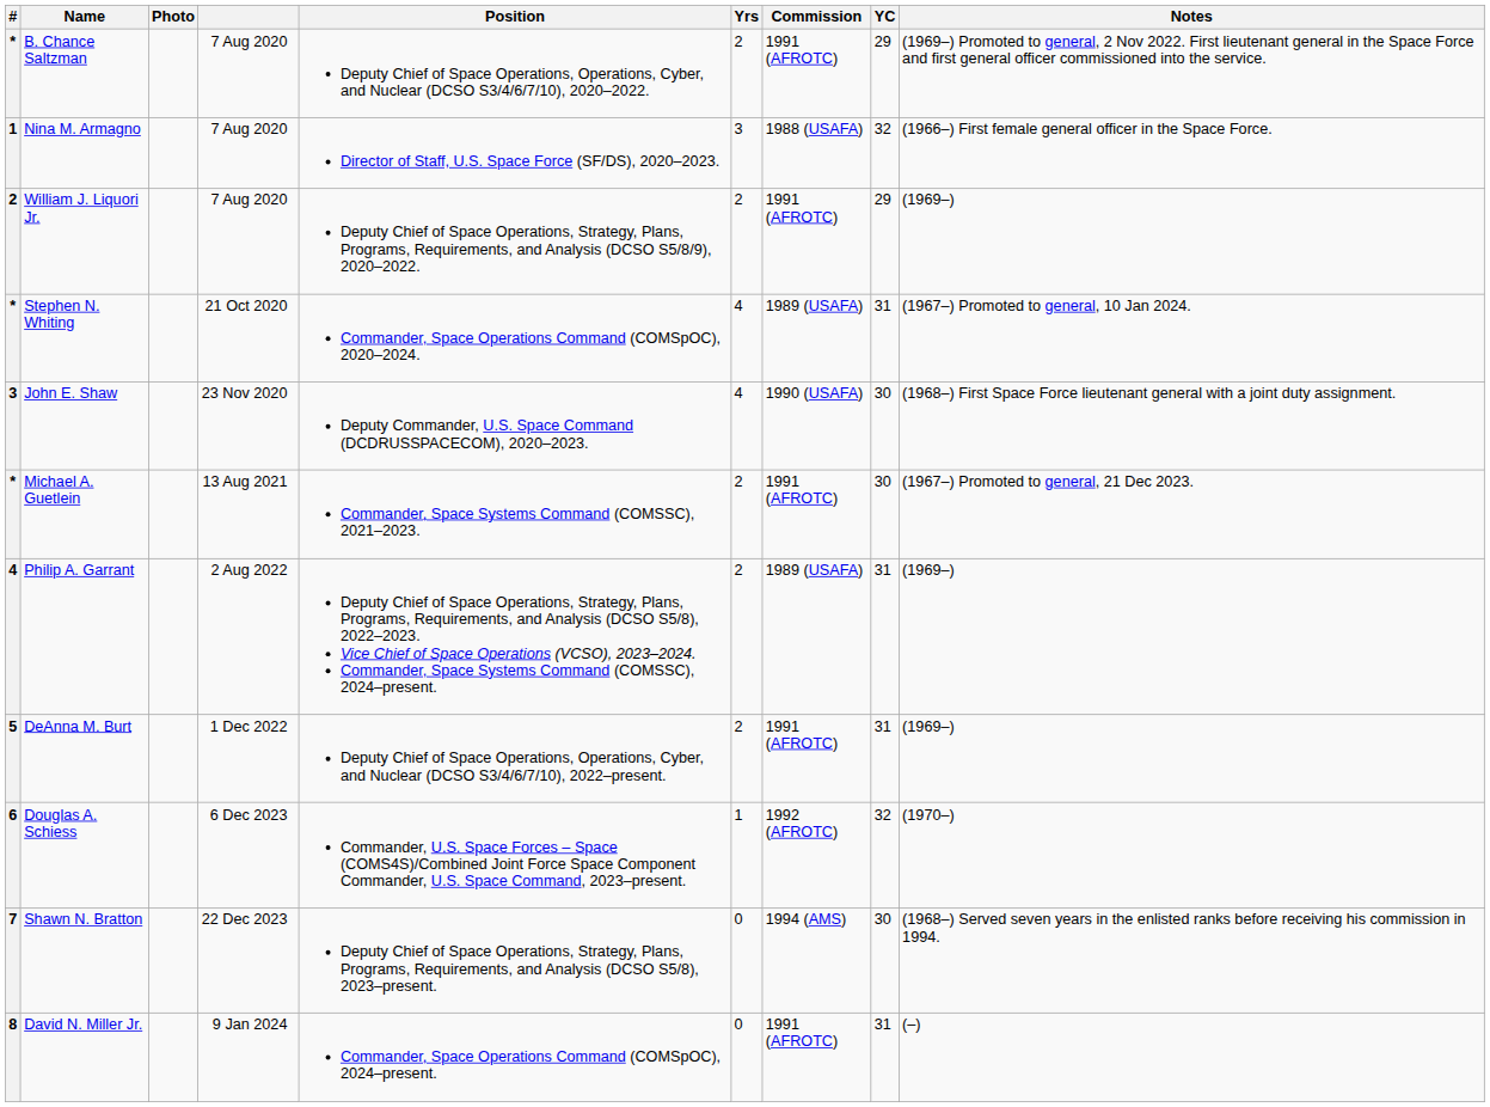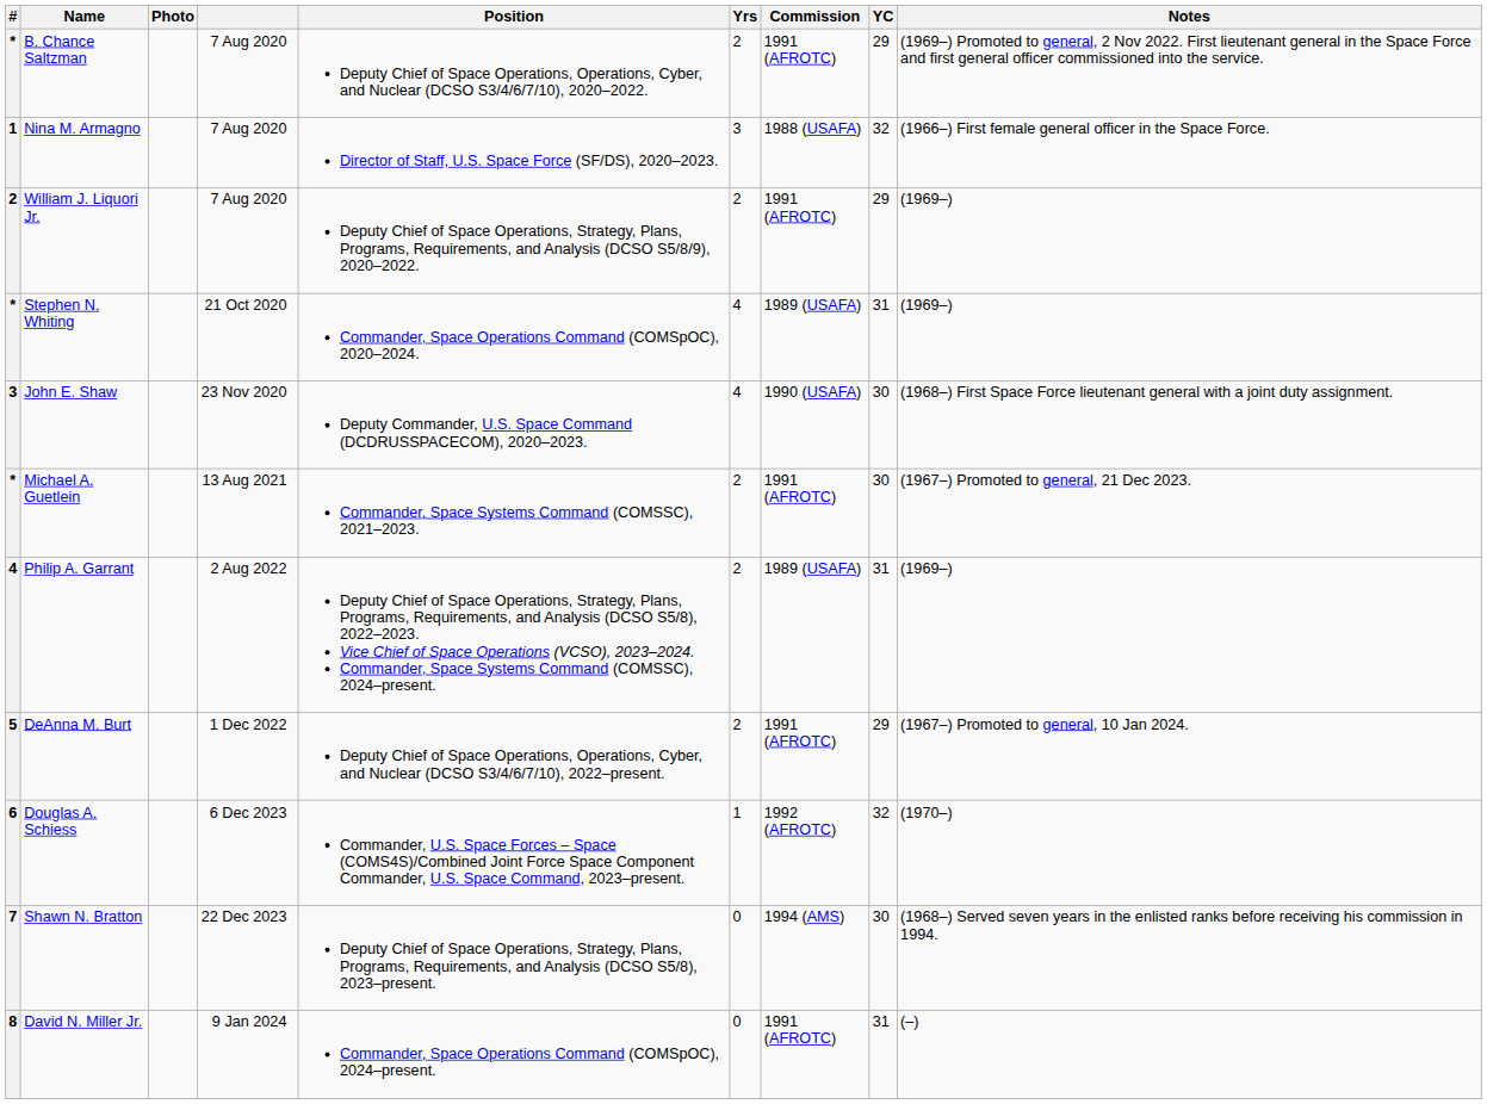 <table class="wikitable sortable plainrowheaders">
 <tr>
 <th scope="col" data-sort-type=number>#</th>
 <th scope="col" style="width: 8em;">Name</th>
 <th scope="col" class="unsortable">Photo</th>
 <th scope="col" style="min-width: 5em;" "data-sort-type=isoDate"></th>
 <th scope="col" class="unsortable" width=450px>Position</th>
 <th scope="col">Yrs</th>
 <th scope="col">Commission</th>
 <th scope="col">YC</th>
 <th scope="col" class="unsortable">Notes</th>
 </tr>
 <tr style="vertical-align: top;">
 <th scope="row">*</th>
 <td data-sort-value="saltzman"><a href='#'>B. Chance Saltzman</a></td>
 <td></td>
 <td style="text-align: right;" data-sort-value="2020-08-07-00">7 Aug 2020  </td>
 <td><br><ul><li>Deputy Chief of Space Operations, Operations, Cyber, and Nuclear (DCSO S3/4/6/7/10), 2020–2022.</li></ul></td>
 <td>2</td>
 <td>1991 (<a href='#'>AFROTC</a>)</td>
 <td>29</td>
 <td>(1969–) Promoted to <a href='#'>general</a>, 2 Nov 2022. First lieutenant general in the Space Force and first general officer commissioned into the service.</td>
 </tr>
 <tr style="vertical-align: top;">
 <th scope="row">1</th>
 <td data-sort-value="armagno"><a href='#'>Nina M. Armagno</a></td>
 <td></td>
 <td style="text-align: right; white-space: nowrap;" data-sort-value="2020-08-07-01">7 Aug 2020  </td>
 <td><br><ul><li><a href='#'>Director of Staff, U.S. Space Force</a> (SF/DS), 2020–2023.</li></ul></td>
 <td>3</td>
 <td>1988 (<a href='#'>USAFA</a>)</td>
 <td>32</td>
 <td>(1966–) First female general officer in the Space Force.</td>
 </tr>
 <tr style="vertical-align: top;">
 <th scope="row">2</th>
 <td data-sort-value="liquori"><a href='#'>William J. Liquori Jr.</a></td>
 <td></td>
 <td style="text-align: right;" data-sort-value="2020-08-07-02">7 Aug 2020  </td>
 <td><br><ul><li>Deputy Chief of Space Operations, Strategy, Plans, Programs, Requirements, and Analysis (DCSO S5/8/9), 2020–2022.</li></ul></td>
 <td>2</td>
 <td>1991 (<a href='#'>AFROTC</a>)</td>
 <td>29</td>
 <td>(1969–)</td>
 </tr>
 <tr style="vertical-align: top;">
 <th scope="row">*</th>
 <td data-sort-value="whiting"><a href='#'>Stephen N. Whiting</a></td>
 <td></td>
 <td style="text-align: right;" data-sort-value="2020-10-21">21 Oct 2020  </td>
 <td><br><ul><li><a href='#'>Commander, Space Operations Command</a> (COMSpOC), 2020–2024.</li></ul></td>
 <td>4</td>
 <td>1989 (<a href='#'>USAFA</a>)</td>
 <td>31</td>
-<td>(1967–) Promoted to <a href='#'>general</a>, 10 Jan 2024.</td>
+<td>(1969–)</td>
 </tr>
 <tr style="vertical-align: top;">
 <th scope="row">3</th>
 <td data-sort-value="shaw"><a href='#'>John E. Shaw</a></td>
 <td></td>
 <td style="text-align: right; white-space: nowrap;" data-sort-value="2020-11-23">23 Nov 2020  </td>
 <td><br><ul><li>Deputy Commander, <a href='#'>U.S. Space Command</a> (DCDRUSSPACECOM), 2020–2023.</li></ul></td>
 <td>4</td>
 <td>1990 (<a href='#'>USAFA</a>)</td>
 <td>30</td>
 <td>(1968–) First Space Force lieutenant general with a joint duty assignment.</td>
 </tr>
 <tr style="vertical-align: top;">
 <th scope="row">*</th>
 <td data-sort-value="guetlein"><a href='#'>Michael A. Guetlein</a></td>
 <td></td>
 <td style="text-align: right;" data-sort-value="2021-08-13">13 Aug 2021  </td>
 <td><br><ul><li><a href='#'>Commander, Space Systems Command</a> (COMSSC), 2021–2023.</li></ul></td>
 <td>2</td>
 <td>1991 (<a href='#'>AFROTC</a>)</td>
 <td>30</td>
 <td>(1967–) Promoted to <a href='#'>general</a>, 21 Dec 2023.</td>
 </tr>
 <tr style="vertical-align: top;">
 <th scope="row">4</th>
 <td data-sort-value="garrant"><a href='#'>Philip A. Garrant</a></td>
 <td></td>
 <td style="text-align: right;" data-sort-value="2022-08-02">2 Aug 2022  </td>
 <td><br><ul><li>Deputy Chief of Space Operations, Strategy, Plans, Programs, Requirements, and Analysis (DCSO S5/8), 2022–2023.</li><li><em><a href='#'>Vice Chief of Space Operations</a> (VCSO), 2023–2024.</em></li><li><a href='#'>Commander, Space Systems Command</a> (COMSSC), 2024–present.</li></ul></td>
 <td>2</td>
 <td>1989 (<a href='#'>USAFA</a>)</td>
 <td>31</td>
 <td>(1969–)</td>
 </tr>
 <tr style="vertical-align: top;">
 <th scope="row">5</th>
 <td data-sort-value="burt"><a href='#'>DeAnna M. Burt</a></td>
 <td></td>
 <td style="text-align: right;" data-sort-value="2022-12-01">1 Dec 2022  </td>
 <td><br><ul><li>Deputy Chief of Space Operations, Operations, Cyber, and Nuclear (DCSO S3/4/6/7/10), 2022–present.</li></ul></td>
 <td>2</td>
 <td>1991 (<a href='#'>AFROTC</a>)</td>
-<td>31</td>
-<td>(1969–)</td>
+<td>29</td>
+<td>(1967–) Promoted to <a href='#'>general</a>, 10 Jan 2024.</td>
 </tr>
 <tr style="vertical-align: top;">
 <th scope="row">6</th>
 <td data-sort-value="schiess"><a href='#'>Douglas A. Schiess</a></td>
 <td></td>
 <td style="text-align: right;" data-sort-value="2023-12-06">6 Dec 2023  </td>
 <td><br><ul><li>Commander, <a href='#'>U.S. Space Forces – Space</a> (COMS4S)/Combined Joint Force Space Component Commander, <a href='#'>U.S. Space Command</a>, 2023–present.</li></ul></td>
 <td>1</td>
 <td>1992 (<a href='#'>AFROTC</a>)</td>
 <td>32</td>
 <td>(1970–)</td>
 </tr>
 <tr style="vertical-align: top;">
 <th scope="row">7</th>
 <td data-sort-value="bratton"><a href='#'>Shawn N. Bratton</a></td>
 <td></td>
 <td style="text-align: right;" data-sort-value="2023-12-22">22 Dec 2023  </td>
 <td><br><ul><li>Deputy Chief of Space Operations, Strategy, Plans, Programs, Requirements, and Analysis (DCSO S5/8), 2023–present.</li></ul></td>
 <td>0</td>
 <td>1994 (<a href='#'>AMS</a>)</td>
 <td>30</td>
 <td>(1968–) Served seven years in the enlisted ranks before receiving his commission in 1994.</td>
 </tr>
 <tr style="vertical-align: top;">
 <th scope="row">8</th>
 <td data-sort-value="miller"><a href='#'>David N. Miller Jr.</a></td>
 <td></td>
 <td style="text-align: right;" data-sort-value="2024-01-09">9 Jan 2024  </td>
 <td><br><ul><li><a href='#'>Commander, Space Operations Command</a> (COMSpOC), 2024–present.</li></ul></td>
 <td>0</td>
 <td>1991 (<a href='#'>AFROTC</a>)</td>
 <td>31</td>
 <td>(–)</td>
 </tr>
 </table>
